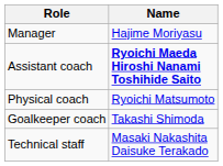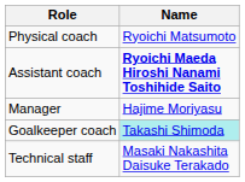 <table class="wikitable">
 <tr>
 <th>Role</th>
 <th>Name</th>
 </tr>
 <tr>
-<td>Manager</td>
-<td> <a href='#'>Hajime Moriyasu</a></td>
+<td>Physical coach</td>
+<td> <a href='#'>Ryoichi Matsumoto</a></td>
 </tr>
 <tr>
 <td>Assistant coach</td>
 <td><strong> <a href='#'>Ryoichi Maeda</a><br> <a href='#'>Hiroshi Nanami</a><br> <a href='#'>Toshihide Saito</a></strong></td>
 </tr>
 <tr>
-<td>Physical coach</td>
-<td> <a href='#'>Ryoichi Matsumoto</a></td>
+<td>Manager</td>
+<td> <a href='#'>Hajime Moriyasu</a></td>
 </tr>
 <tr>
 <td>Goalkeeper coach</td>
-<td> <a href='#'>Takashi Shimoda</a></td>
+<td style="background: paleturquoise;"> <a href='#'>Takashi Shimoda</a></td>
 </tr>
 <tr>
 <td>Technical staff</td>
 <td> <a href='#'>Masaki Nakashita</a><br> <a href='#'>Daisuke Terakado</a></td>
 </tr>
 </table>
